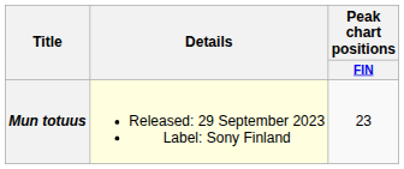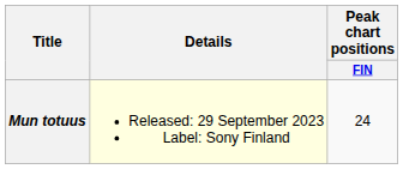 <table class="wikitable plainrowheaders" style="text-align:center;" border="1">
 <tr>
 <th scope="col" rowspan="2">Title</th>
 <th scope="col" rowspan="2">Details</th>
 <th colspan="1">Peak chart positions</th>
 </tr>
 <tr>
 <th scope="col" style="width:3em;font-size:85%;"><a href='#'>FIN</a><br></th>
 </tr>
 <tr>
 <th scope="row"><em>Mun totuus</em></th>
 <td style="background: lightyellow;"><br><ul><li>Released: 29 September 2023</li><li>Label: Sony Finland</li></ul></td>
-<td>23<br></td>
+<td>24<br></td>
 </tr>
 </table>
